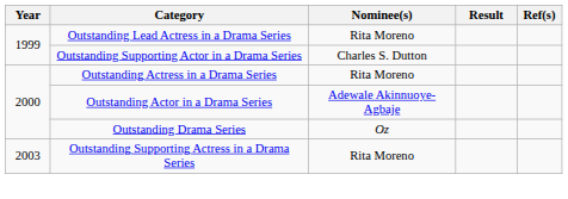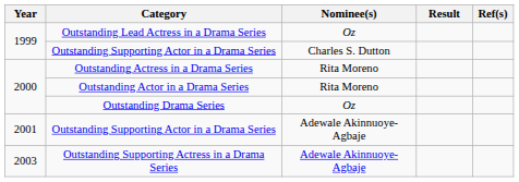 <table class="wikitable" style="text-align:center;">
 <tr>
 <th width="50">Year</th>
 <th width="320">Category</th>
 <th width="180">Nominee(s)</th>
 <th width="70">Result</th>
 <th width="50">Ref(s)</th>
 </tr>
 <tr>
 <td rowspan="2">1999</td>
 <td><a href='#'>Outstanding Lead Actress in a Drama Series</a></td>
-<td>Rita Moreno</td>
+<td><em>Oz</em></td>
 <td></td>
 <td></td>
 </tr>
 <tr>
 <td><a href='#'>Outstanding Supporting Actor in a Drama Series</a></td>
 <td>Charles S. Dutton</td>
 <td></td>
 <td></td>
 </tr>
 <tr>
 <td rowspan="3">2000</td>
 <td><a href='#'>Outstanding Actress in a Drama Series</a></td>
 <td>Rita Moreno</td>
 <td></td>
 <td></td>
 </tr>
 <tr>
 <td><a href='#'>Outstanding Actor in a Drama Series</a></td>
-<td><a href='#'>Adewale Akinnuoye-Agbaje</a></td>
+<td>Rita Moreno</td>
 <td></td>
 <td></td>
 </tr>
 <tr>
 <td><a href='#'>Outstanding Drama Series</a></td>
 <td><em>Oz</em></td>
 <td></td>
 <td></td>
 </tr>
 <tr>
+<td>2001</td>
+<td><a href='#'>Outstanding Supporting Actor in a Drama Series</a></td>
+<td>Adewale Akinnuoye-Agbaje</td>
+<td></td>
+<td></td>
+</tr>
+<tr>
 <td>2003</td>
 <td><a href='#'>Outstanding Supporting Actress in a Drama Series</a></td>
-<td>Rita Moreno</td>
+<td><a href='#'>Adewale Akinnuoye-Agbaje</a></td>
 <td></td>
 <td></td>
 </tr>
 </table>
